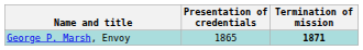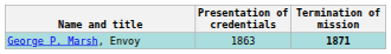 <table class=wikitable>
 <tr>
 <th align=center valign=bottom width="50%">Name and title</th>
 <th valign=bottom width="25%">Presentation of<br>credentials</th>
 <th valign=bottom width="25%">Termination of<br>mission</th>
 </tr>
 <tr bgcolor="#aadddd">
 <td><a href='#'>George P. Marsh</a>, Envoy</td>
-<td align=center>1865</td>
+<td align=center>1863</td>
 <td align=center><strong>1871</strong></td>
 </tr>
 </table>
